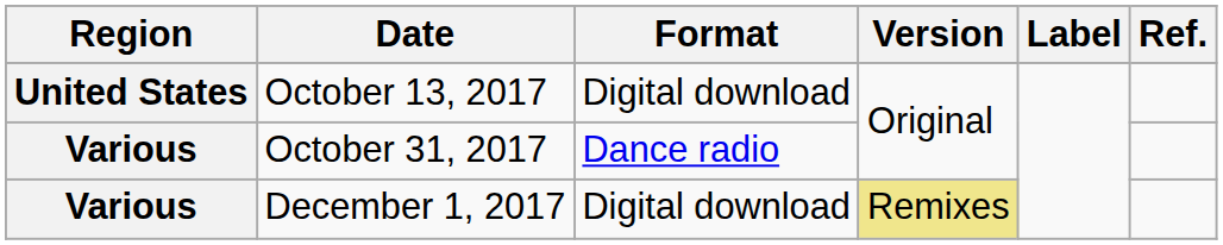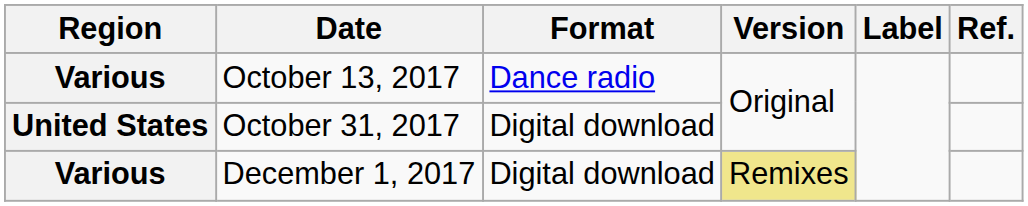 <table class="wikitable sortable plainrowheaders">
 <tr>
 <th scope="col">Region</th>
 <th scope="col">Date</th>
 <th scope="col">Format</th>
 <th scope="col">Version</th>
 <th scope="col">Label</th>
 <th scope="col">Ref.</th>
 </tr>
 <tr>
-<th scope="row">United States</th>
+<th scope="row">Various</th>
 <td>October 13, 2017</td>
-<td>Digital download</td>
+<td><a href='#'>Dance radio</a></td>
 <td rowspan="2">Original</td>
 <td rowspan="3"></td>
 <td></td>
 </tr>
 <tr>
-<th scope="row">Various</th>
+<th scope="row">United States</th>
 <td>October 31, 2017</td>
-<td><a href='#'>Dance radio</a></td>
+<td>Digital download</td>
 <td></td>
 </tr>
 <tr>
 <th scope="row">Various</th>
 <td>December 1, 2017</td>
 <td>Digital download</td>
 <td style="background: khaki;">Remixes</td>
 <td></td>
 </tr>
 </table>
